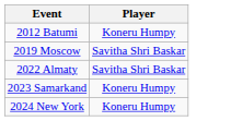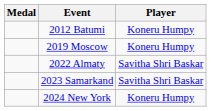 <table class="wikitable sortable" style="text-align:center">
 <tr>
+<th>Medal</th>
 <th>Event</th>
 <th>Player</th>
 </tr>
 <tr>
+<td></td>
 <td><a href='#'>2012 Batumi</a></td>
 <td><a href='#'>Koneru Humpy</a></td>
 </tr>
 <tr>
+<td></td>
 <td><a href='#'>2019 Moscow</a></td>
-<td><a href='#'>Savitha Shri Baskar</a></td>
+<td><a href='#'>Koneru Humpy</a></td>
 </tr>
 <tr>
+<td></td>
 <td><a href='#'>2022 Almaty</a></td>
 <td><a href='#'>Savitha Shri Baskar</a></td>
 </tr>
 <tr>
+<td></td>
 <td><a href='#'>2023 Samarkand</a></td>
-<td><a href='#'>Koneru Humpy</a></td>
+<td><a href='#'>Savitha Shri Baskar</a></td>
 </tr>
 <tr>
+<td></td>
 <td><a href='#'>2024 New York</a></td>
 <td><a href='#'>Koneru Humpy</a></td>
 </tr>
 </table>
